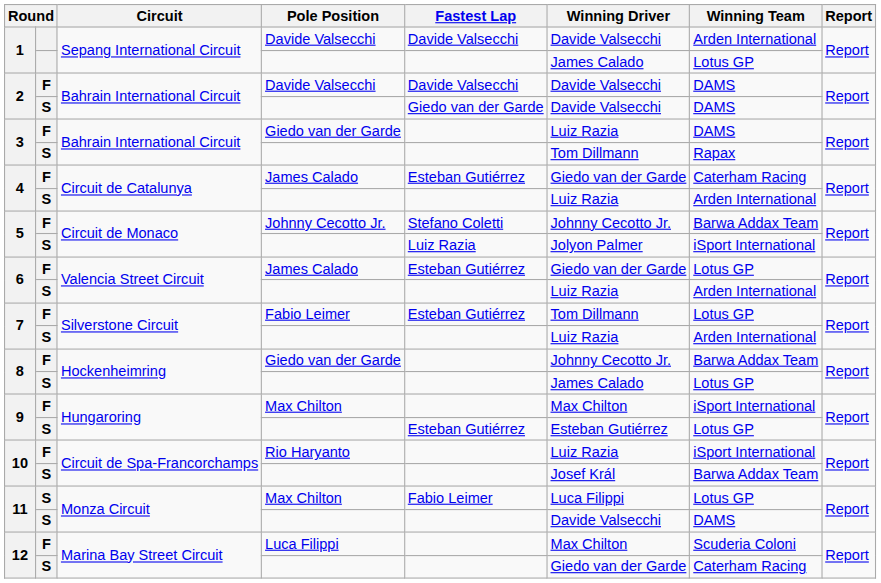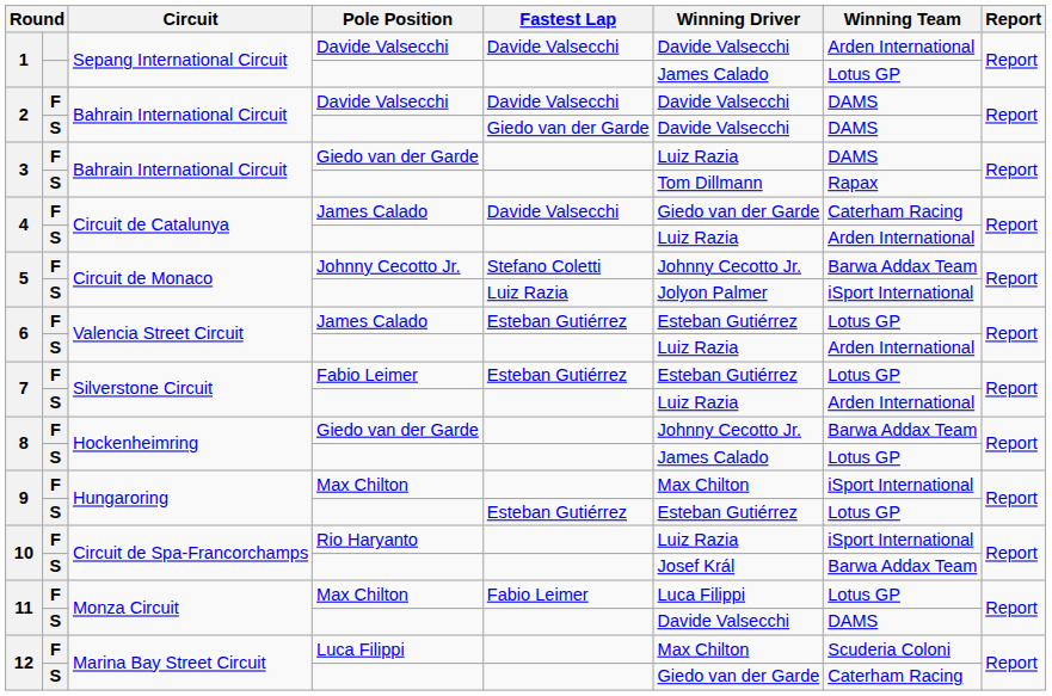 <table class="wikitable" style="font-size: 85%;">
 <tr>
 <th colspan=2>Round</th>
 <th>Circuit</th>
 <th>Pole Position</th>
 <th><a href='#'>Fastest Lap</a></th>
 <th>Winning Driver</th>
 <th>Winning Team</th>
 <th>Report</th>
 </tr>
 <tr>
 <th rowspan=2>1</th>
 <th></th>
 <td rowspan=2> <a href='#'>Sepang International Circuit</a></td>
 <td> <a href='#'>Davide Valsecchi</a></td>
 <td> <a href='#'>Davide Valsecchi</a></td>
 <td> <a href='#'>Davide Valsecchi</a></td>
 <td> <a href='#'>Arden International</a></td>
 <td rowspan=2><a href='#'>Report</a></td>
 </tr>
 <tr>
 <th></th>
 <td></td>
 <td> </td>
 <td> <a href='#'>James Calado</a></td>
 <td> <a href='#'>Lotus GP</a></td>
 </tr>
 <tr>
 <th rowspan=2>2</th>
 <th>F</th>
 <td rowspan=2> <a href='#'>Bahrain International Circuit</a></td>
 <td> <a href='#'>Davide Valsecchi</a></td>
 <td> <a href='#'>Davide Valsecchi</a></td>
 <td> <a href='#'>Davide Valsecchi</a></td>
 <td> <a href='#'>DAMS</a></td>
 <td rowspan=2><a href='#'>Report</a></td>
 </tr>
 <tr>
 <th>S</th>
 <td></td>
 <td> <a href='#'>Giedo van der Garde</a></td>
 <td> <a href='#'>Davide Valsecchi</a></td>
 <td> <a href='#'>DAMS</a></td>
 </tr>
 <tr>
 <th rowspan=2>3</th>
 <th>F</th>
 <td rowspan=2> <a href='#'>Bahrain International Circuit</a></td>
 <td> <a href='#'>Giedo van der Garde</a></td>
 <td> </td>
 <td> <a href='#'>Luiz Razia</a></td>
 <td> <a href='#'>DAMS</a></td>
 <td rowspan=2><a href='#'>Report</a></td>
 </tr>
 <tr>
 <th>S</th>
 <td></td>
 <td> </td>
 <td> <a href='#'>Tom Dillmann</a></td>
 <td> <a href='#'>Rapax</a></td>
 </tr>
 <tr>
 <th rowspan=2>4</th>
 <th>F</th>
 <td rowspan=2> <a href='#'>Circuit de Catalunya</a></td>
 <td> <a href='#'>James Calado</a></td>
-<td> <a href='#'>Esteban Gutiérrez</a></td>
+<td> <a href='#'>Davide Valsecchi</a></td>
 <td> <a href='#'>Giedo van der Garde</a></td>
 <td> <a href='#'>Caterham Racing</a></td>
 <td rowspan=2><a href='#'>Report</a></td>
 </tr>
 <tr>
 <th>S</th>
 <td></td>
 <td> </td>
 <td> <a href='#'>Luiz Razia</a></td>
 <td> <a href='#'>Arden International</a></td>
 </tr>
 <tr>
 <th rowspan=2>5</th>
 <th>F</th>
 <td rowspan=2> <a href='#'>Circuit de Monaco</a></td>
 <td> <a href='#'>Johnny Cecotto Jr.</a></td>
 <td> <a href='#'>Stefano Coletti</a></td>
 <td> <a href='#'>Johnny Cecotto Jr.</a></td>
 <td> <a href='#'>Barwa Addax Team</a></td>
 <td rowspan=2><a href='#'>Report</a></td>
 </tr>
 <tr>
 <th>S</th>
 <td></td>
 <td> <a href='#'>Luiz Razia</a></td>
 <td> <a href='#'>Jolyon Palmer</a></td>
 <td> <a href='#'>iSport International</a></td>
 </tr>
 <tr>
 <th rowspan=2>6</th>
 <th>F</th>
 <td rowspan=2> <a href='#'>Valencia Street Circuit</a></td>
 <td> <a href='#'>James Calado</a></td>
 <td> <a href='#'>Esteban Gutiérrez</a></td>
-<td> <a href='#'>Giedo van der Garde</a></td>
+<td> <a href='#'>Esteban Gutiérrez</a></td>
 <td> <a href='#'>Lotus GP</a></td>
 <td rowspan=2><a href='#'>Report</a></td>
 </tr>
 <tr>
 <th>S</th>
 <td></td>
 <td> </td>
 <td> <a href='#'>Luiz Razia</a></td>
 <td> <a href='#'>Arden International</a></td>
 </tr>
 <tr>
 <th rowspan=2>7</th>
 <th>F</th>
 <td rowspan=2> <a href='#'>Silverstone Circuit</a></td>
 <td> <a href='#'>Fabio Leimer</a></td>
 <td> <a href='#'>Esteban Gutiérrez</a></td>
-<td> <a href='#'>Tom Dillmann</a></td>
+<td> <a href='#'>Esteban Gutiérrez</a></td>
 <td> <a href='#'>Lotus GP</a></td>
 <td rowspan=2><a href='#'>Report</a></td>
 </tr>
 <tr>
 <th>S</th>
 <td></td>
 <td> </td>
 <td> <a href='#'>Luiz Razia</a></td>
 <td> <a href='#'>Arden International</a></td>
 </tr>
 <tr>
 <th rowspan=2>8</th>
 <th>F</th>
 <td rowspan=2> <a href='#'>Hockenheimring</a></td>
 <td> <a href='#'>Giedo van der Garde</a></td>
 <td> </td>
 <td> <a href='#'>Johnny Cecotto Jr.</a></td>
 <td> <a href='#'>Barwa Addax Team</a></td>
 <td rowspan=2><a href='#'>Report</a></td>
 </tr>
 <tr>
 <th>S</th>
 <td></td>
 <td> </td>
 <td> <a href='#'>James Calado</a></td>
 <td> <a href='#'>Lotus GP</a></td>
 </tr>
 <tr>
 <th rowspan=2>9</th>
 <th>F</th>
 <td rowspan=2> <a href='#'>Hungaroring</a></td>
 <td> <a href='#'>Max Chilton</a></td>
 <td> </td>
 <td> <a href='#'>Max Chilton</a></td>
 <td> <a href='#'>iSport International</a></td>
 <td rowspan=2><a href='#'>Report</a></td>
 </tr>
 <tr>
 <th>S</th>
 <td></td>
 <td> <a href='#'>Esteban Gutiérrez</a></td>
 <td> <a href='#'>Esteban Gutiérrez</a></td>
 <td> <a href='#'>Lotus GP</a></td>
 </tr>
 <tr>
 <th rowspan=2>10</th>
 <th>F</th>
 <td rowspan=2> <a href='#'>Circuit de Spa-Francorchamps</a></td>
 <td> <a href='#'>Rio Haryanto</a></td>
 <td> </td>
 <td> <a href='#'>Luiz Razia</a></td>
 <td> <a href='#'>iSport International</a></td>
 <td rowspan=2><a href='#'>Report</a></td>
 </tr>
 <tr>
 <th>S</th>
 <td></td>
 <td> </td>
 <td> <a href='#'>Josef Král</a></td>
 <td> <a href='#'>Barwa Addax Team</a></td>
 </tr>
 <tr>
 <th rowspan=2>11</th>
-<th>S</th>
+<th>F</th>
 <td rowspan=2> <a href='#'>Monza Circuit</a></td>
 <td> <a href='#'>Max Chilton</a></td>
 <td> <a href='#'>Fabio Leimer</a></td>
 <td> <a href='#'>Luca Filippi</a></td>
 <td> <a href='#'>Lotus GP</a></td>
 <td rowspan=2><a href='#'>Report</a></td>
 </tr>
 <tr>
 <th>S</th>
 <td></td>
 <td> </td>
 <td> <a href='#'>Davide Valsecchi</a></td>
 <td> <a href='#'>DAMS</a></td>
 </tr>
 <tr>
 <th rowspan=2>12</th>
 <th>F</th>
 <td rowspan=2> <a href='#'>Marina Bay Street Circuit</a></td>
 <td> <a href='#'>Luca Filippi</a></td>
 <td> </td>
 <td> <a href='#'>Max Chilton</a></td>
 <td> <a href='#'>Scuderia Coloni</a></td>
 <td rowspan=2><a href='#'>Report</a></td>
 </tr>
 <tr>
 <th>S</th>
 <td></td>
 <td> </td>
 <td> <a href='#'>Giedo van der Garde</a></td>
 <td> <a href='#'>Caterham Racing</a></td>
 </tr>
 </table>
